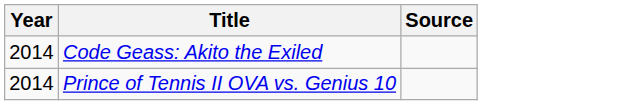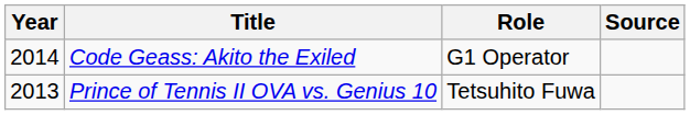 <table class="wikitable sortable plainrowheaders">
 <tr>
 <th>Year</th>
 <th>Title</th>
+<th>Role</th>
 <th class="unsortable">Source</th>
 </tr>
 <tr>
 <td>2014</td>
 <td><em><a href='#'>Code Geass: Akito the Exiled</a></em></td>
+<td>G1 Operator</td>
 <td></td>
 </tr>
 <tr>
-<td>2014</td>
+<td>2013</td>
 <td><em><a href='#'>Prince of Tennis II OVA vs. Genius 10</a></em></td>
+<td>Tetsuhito Fuwa</td>
 <td></td>
 </tr>
 </table>
